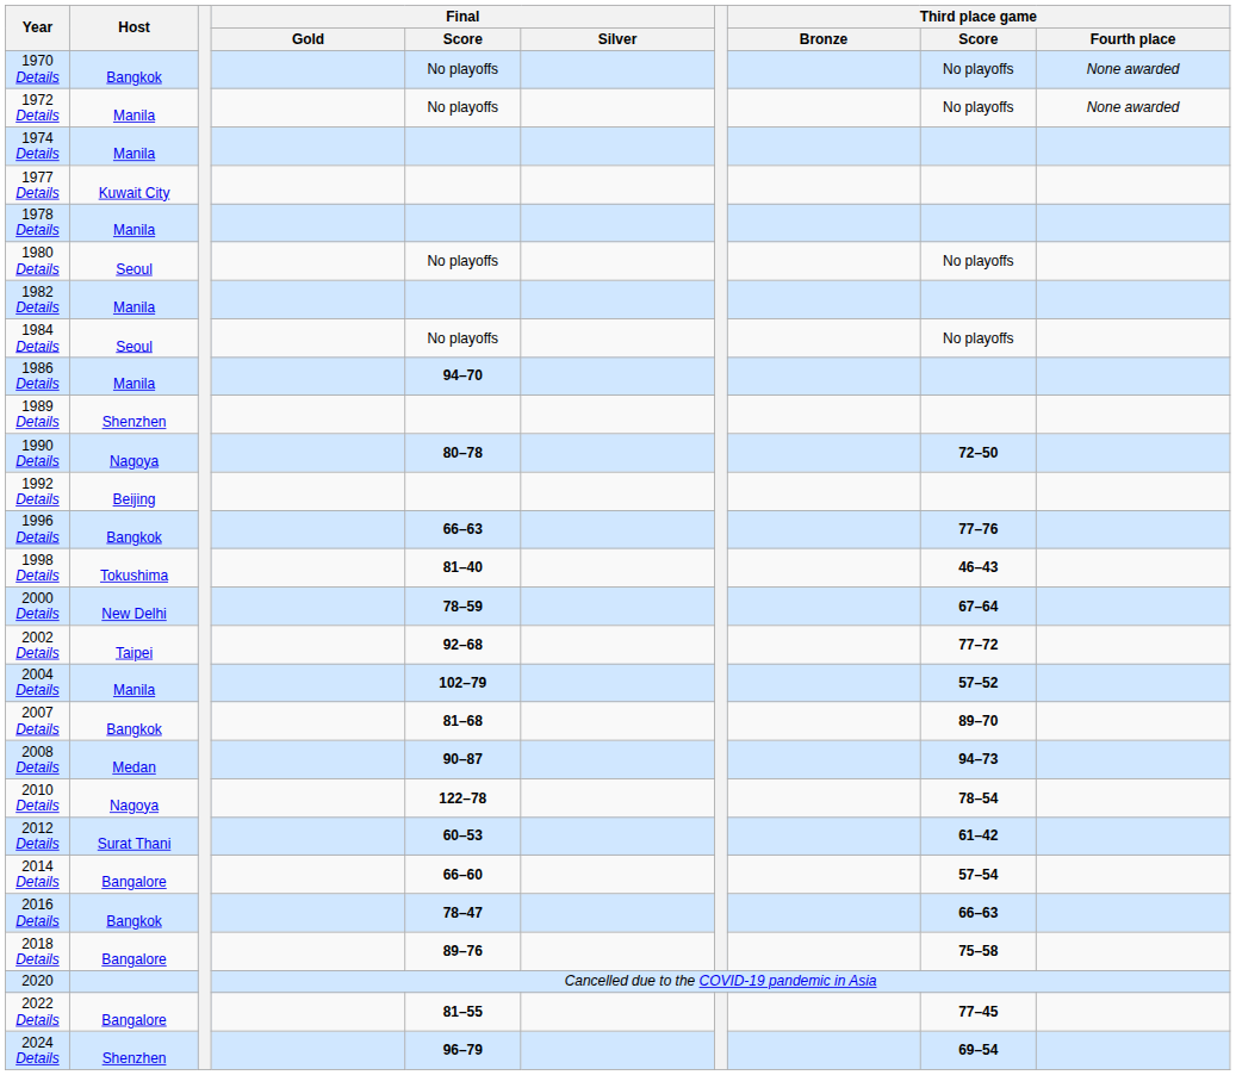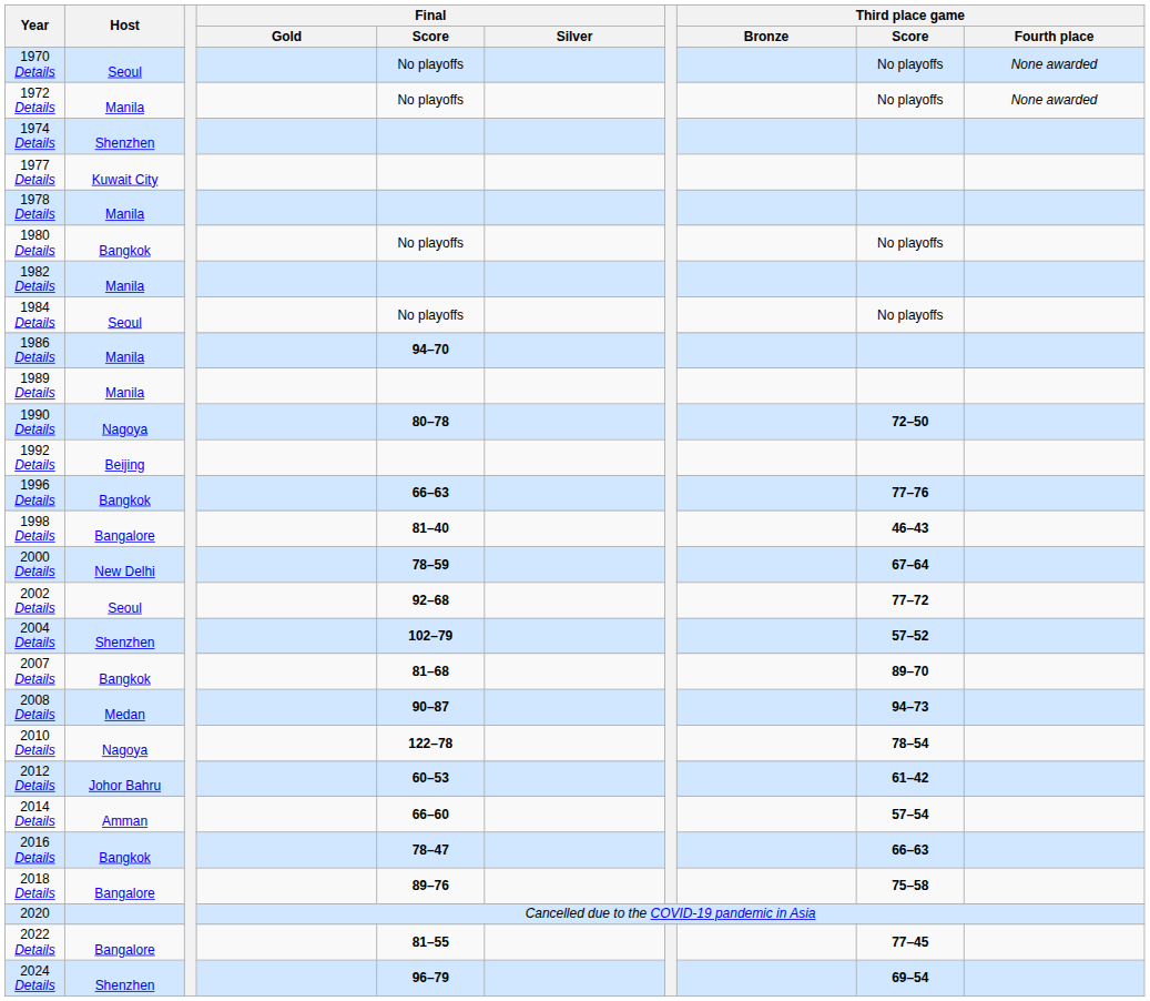 <table class="wikitable" style="font-size:90%; width: 98%; text-align: center;">
 <tr bgcolor=#C1D8FF>
 <th rowspan=2 width=5%>Year</th>
 <th rowspan=2 width=10%>Host</th>
 <th rowspan="29" width="1%" bgcolor="ffffff"></th>
 <th colspan=3>Final</th>
 <th rowspan="26" width="1%" bgcolor="ffffff"></th>
 <th colspan=3>Third place game</th>
 </tr>
 <tr bgcolor=#EFEFEF>
 <th width=15%>Gold</th>
 <th width=9%>Score</th>
 <th width=15%>Silver</th>
 <th width=15%>Bronze</th>
 <th width=9%>Score</th>
 <th width=15%>Fourth place</th>
 </tr>
 <tr bgcolor=#D0E7FF>
 <td>1970 <br> <em><a href='#'>Details</a></em></td>
-<td><br><a href='#'>Bangkok</a></td>
+<td><br><a href='#'>Seoul</a></td>
 <td><strong></strong></td>
 <td><span>No playoffs</span></td>
 <td></td>
 <td></td>
 <td><span>No playoffs</span></td>
 <td><em>None awarded</em></td>
 </tr>
 <tr>
 <td>1972 <br> <em><a href='#'>Details</a></em></td>
 <td><br><a href='#'>Manila</a></td>
 <td><strong></strong></td>
 <td><span>No playoffs</span></td>
 <td></td>
 <td></td>
 <td><span>No playoffs</span></td>
 <td><em>None awarded</em></td>
 </tr>
 <tr bgcolor=#D0E7FF>
 <td>1974 <br> <em><a href='#'>Details</a></em></td>
-<td><br><a href='#'>Manila</a></td>
+<td><br><a href='#'>Shenzhen</a></td>
 <td><strong></strong></td>
 <td></td>
 <td></td>
 <td></td>
 <td></td>
 <td></td>
 </tr>
 <tr>
 <td>1977 <br> <em><a href='#'>Details</a></em></td>
 <td><br><a href='#'>Kuwait City</a></td>
 <td><strong></strong></td>
 <td></td>
 <td></td>
 <td></td>
 <td></td>
 <td></td>
 </tr>
 <tr bgcolor=#D0E7FF>
 <td>1978 <br> <em><a href='#'>Details</a></em></td>
 <td><br><a href='#'>Manila</a></td>
 <td><strong></strong></td>
 <td></td>
 <td></td>
 <td></td>
 <td></td>
 <td></td>
 </tr>
 <tr>
 <td>1980 <br> <em><a href='#'>Details</a></em></td>
-<td><br><a href='#'>Seoul</a></td>
+<td><br><a href='#'>Bangkok</a></td>
 <td><strong></strong></td>
 <td><span>No playoffs</span></td>
 <td></td>
 <td></td>
 <td><span>No playoffs</span></td>
 <td></td>
 </tr>
 <tr bgcolor=#D0E7FF>
 <td>1982 <br> <em><a href='#'>Details</a></em></td>
 <td><br><a href='#'>Manila</a></td>
 <td><strong></strong></td>
 <td></td>
 <td></td>
 <td></td>
 <td></td>
 <td></td>
 </tr>
 <tr>
 <td>1984 <br> <em><a href='#'>Details</a></em></td>
 <td><br><a href='#'>Seoul</a></td>
 <td><strong></strong></td>
 <td><span>No playoffs</span></td>
 <td></td>
 <td></td>
 <td><span>No playoffs</span></td>
 <td></td>
 </tr>
 <tr bgcolor=#D0E7FF>
 <td>1986 <br> <em><a href='#'>Details</a></em></td>
 <td><br><a href='#'>Manila</a></td>
 <td><strong></strong></td>
 <td><strong>94–70</strong></td>
 <td></td>
 <td></td>
 <td></td>
 <td></td>
 </tr>
 <tr>
 <td>1989 <br> <em><a href='#'>Details</a></em></td>
-<td><br><a href='#'>Shenzhen</a></td>
+<td><br><a href='#'>Manila</a></td>
 <td><strong></strong></td>
 <td></td>
 <td></td>
 <td></td>
 <td></td>
 <td></td>
 </tr>
 <tr bgcolor=#D0E7FF>
 <td>1990 <br> <em><a href='#'>Details</a></em></td>
 <td><br><a href='#'>Nagoya</a></td>
 <td><strong></strong></td>
 <td><strong>80–78</strong></td>
 <td></td>
 <td></td>
 <td><strong>72–50</strong></td>
 <td></td>
 </tr>
 <tr>
 <td>1992 <br> <em><a href='#'>Details</a></em></td>
 <td><br><a href='#'>Beijing</a></td>
 <td><strong></strong></td>
 <td></td>
 <td></td>
 <td></td>
 <td></td>
 <td></td>
 </tr>
 <tr bgcolor=#D0E7FF>
 <td>1996 <br> <em><a href='#'>Details</a></em></td>
 <td><br><a href='#'>Bangkok</a></td>
 <td><strong></strong></td>
 <td><strong>66–63</strong></td>
 <td></td>
 <td></td>
 <td><strong>77–76</strong></td>
 <td></td>
 </tr>
 <tr>
 <td>1998 <br> <em><a href='#'>Details</a></em></td>
-<td><br><a href='#'>Tokushima</a></td>
+<td><br><a href='#'>Bangalore</a></td>
 <td><strong></strong></td>
 <td><strong>81–40</strong></td>
 <td></td>
 <td></td>
 <td><strong>46–43</strong></td>
 <td></td>
 </tr>
 <tr bgcolor=#D0E7FF>
 <td>2000 <br> <em><a href='#'>Details</a></em></td>
 <td><br><a href='#'>New Delhi</a></td>
 <td><strong></strong></td>
 <td><strong>78–59</strong></td>
 <td></td>
 <td></td>
 <td><strong>67–64</strong></td>
 <td></td>
 </tr>
 <tr>
 <td>2002 <br> <em><a href='#'>Details</a></em></td>
-<td><br><a href='#'>Taipei</a></td>
+<td><br><a href='#'>Seoul</a></td>
 <td><strong></strong></td>
 <td><strong>92–68</strong></td>
 <td></td>
 <td></td>
 <td><strong>77–72</strong></td>
 <td></td>
 </tr>
 <tr bgcolor=#D0E7FF>
 <td>2004 <br> <em><a href='#'>Details</a></em></td>
-<td><br><a href='#'>Manila</a></td>
+<td><br><a href='#'>Shenzhen</a></td>
 <td><strong></strong></td>
 <td><strong>102–79</strong></td>
 <td></td>
 <td></td>
 <td><strong>57–52</strong></td>
 <td></td>
 </tr>
 <tr>
 <td>2007 <br> <em><a href='#'>Details</a></em></td>
 <td><br><a href='#'>Bangkok</a></td>
 <td><strong></strong></td>
 <td><strong>81–68</strong></td>
 <td></td>
 <td></td>
 <td><strong>89–70</strong></td>
 <td></td>
 </tr>
 <tr bgcolor=#D0E7FF>
 <td>2008 <br> <em><a href='#'>Details</a></em></td>
 <td><br><a href='#'>Medan</a></td>
 <td><strong></strong></td>
 <td><strong>90–87</strong></td>
 <td></td>
 <td></td>
 <td><strong>94–73</strong></td>
 <td></td>
 </tr>
 <tr>
 <td>2010 <br> <em><a href='#'>Details</a></em></td>
 <td><br><a href='#'>Nagoya</a></td>
 <td><strong></strong></td>
 <td><strong>122–78</strong></td>
 <td></td>
 <td></td>
 <td><strong>78–54</strong></td>
 <td></td>
 </tr>
 <tr bgcolor=#D0E7FF>
 <td>2012 <br> <em><a href='#'>Details</a></em></td>
-<td><br><a href='#'>Surat Thani</a></td>
+<td><br><a href='#'>Johor Bahru</a></td>
 <td><strong></strong></td>
 <td><strong>60–53</strong></td>
 <td></td>
 <td></td>
 <td><strong>61–42</strong></td>
 <td></td>
 </tr>
 <tr>
 <td>2014 <br> <em><a href='#'>Details</a></em></td>
-<td><br><a href='#'>Bangalore</a></td>
+<td><br><a href='#'>Amman</a></td>
 <td><strong></strong></td>
 <td><strong>66–60</strong></td>
 <td></td>
 <td></td>
 <td><strong>57–54</strong></td>
 <td></td>
 </tr>
 <tr bgcolor=#D0E7FF>
 <td>2016 <br> <em><a href='#'>Details</a></em></td>
 <td><br><a href='#'>Bangkok</a></td>
 <td><strong></strong></td>
 <td><strong>78–47</strong></td>
 <td></td>
 <td></td>
 <td><strong>66–63</strong></td>
 <td></td>
 </tr>
 <tr>
 <td>2018 <br> <em><a href='#'>Details</a></em></td>
 <td><br><a href='#'>Bangalore</a></td>
 <td><strong></strong></td>
 <td><strong>89–76</strong></td>
 <td></td>
 <td></td>
 <td><strong>75–58</strong></td>
 <td></td>
 </tr>
 <tr bgcolor=#D0E7FF>
 <td>2020</td>
 <td></td>
 <td colspan=10><em>Cancelled due to the <a href='#'>COVID-19 pandemic in Asia</a></em></td>
 </tr>
 <tr>
 <td>2022 <br> <em><a href='#'>Details</a></em></td>
 <td><br><a href='#'>Bangalore</a></td>
 <td><strong></strong></td>
 <td><strong>81–55</strong></td>
 <td></td>
 <th rowspan="2" width="1%" bgcolor="ffffff"></th>
 <td></td>
 <td><strong>77–45</strong></td>
 <td></td>
 </tr>
 <tr bgcolor=#D0E7FF>
 <td>2024 <br> <em><a href='#'>Details</a></em></td>
 <td><br><a href='#'>Shenzhen</a></td>
 <td><strong></strong></td>
 <td><strong>96–79</strong></td>
 <td></td>
 <td></td>
 <td><strong>69–54</strong></td>
 <td></td>
 </tr>
 </table>
